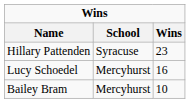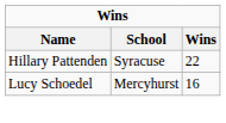 <table class="wikitable">
 <tr>
 <td colspan=3 style="text-align:center;"><strong>Wins</strong></td>
 </tr>
 <tr>
 <th>Name</th>
 <th>School</th>
 <th>Wins</th>
 </tr>
 <tr>
 <td>Hillary Pattenden</td>
 <td>Syracuse</td>
-<td>23</td>
+<td>22</td>
 </tr>
 <tr>
 <td>Lucy Schoedel</td>
 <td>Mercyhurst</td>
 <td>16</td>
 </tr>
-<tr>
-<td>Bailey Bram</td>
-<td>Mercyhurst</td>
-<td>10</td>
-</tr>
 </table>
